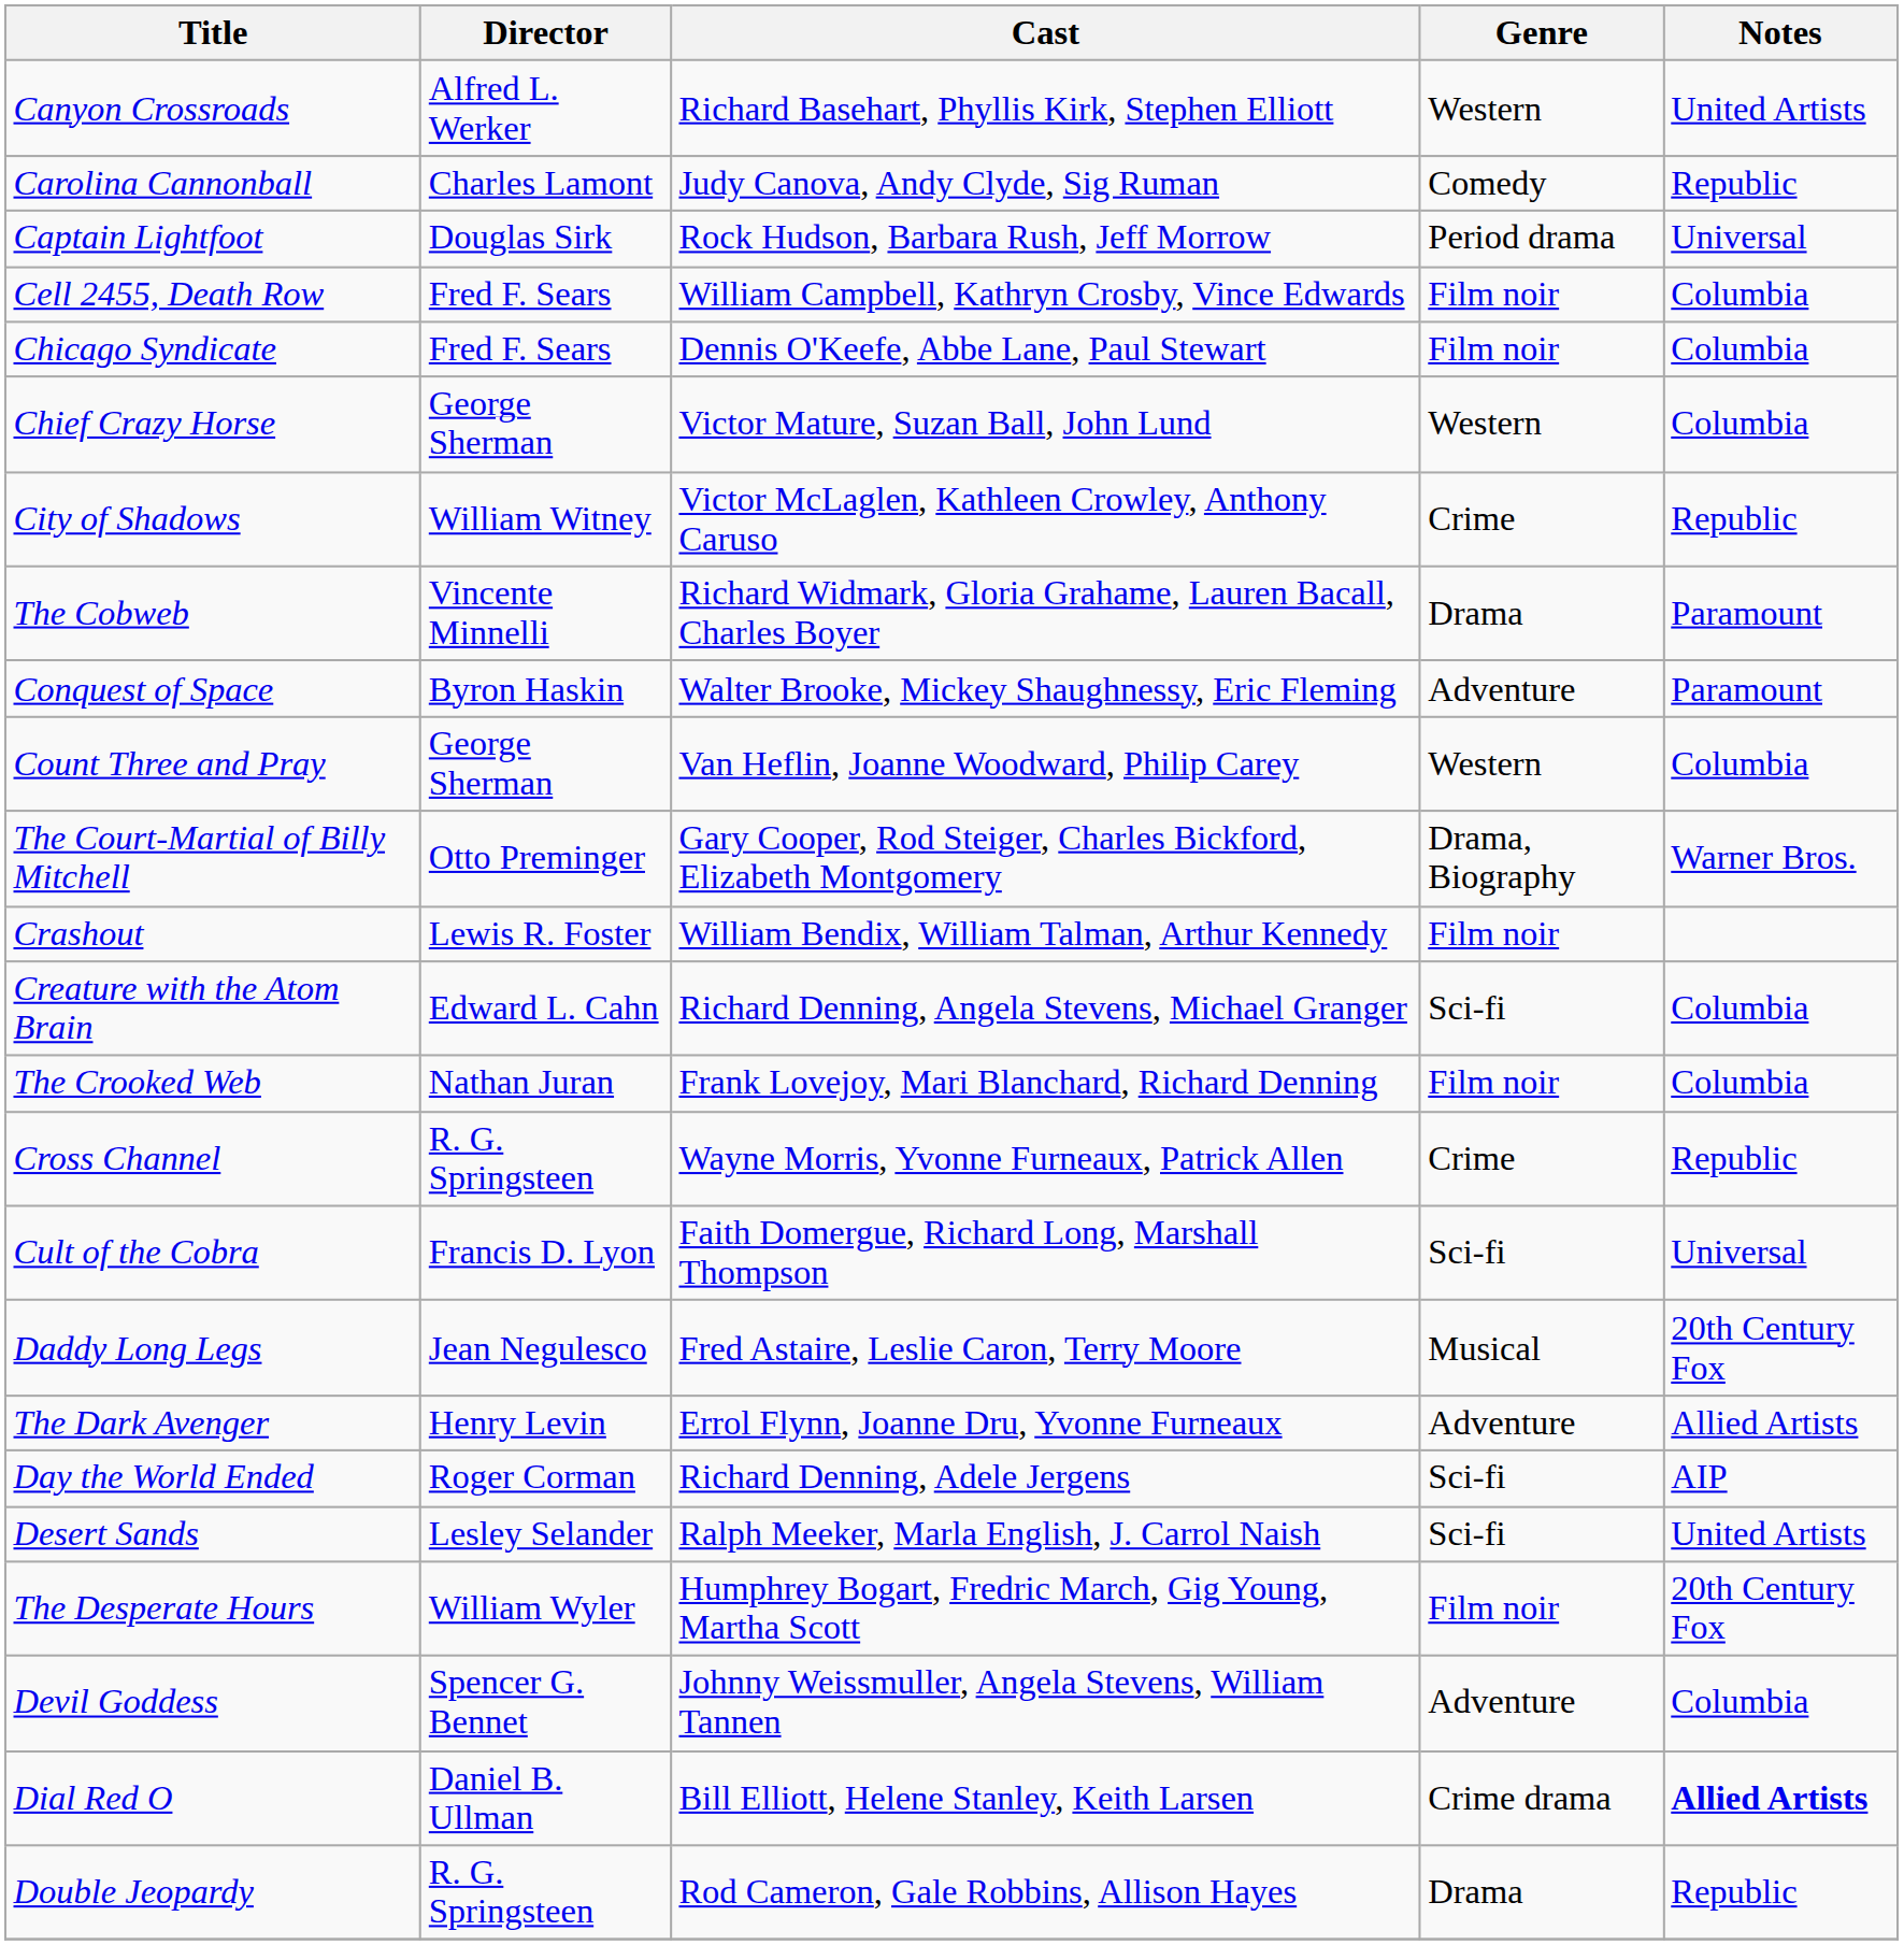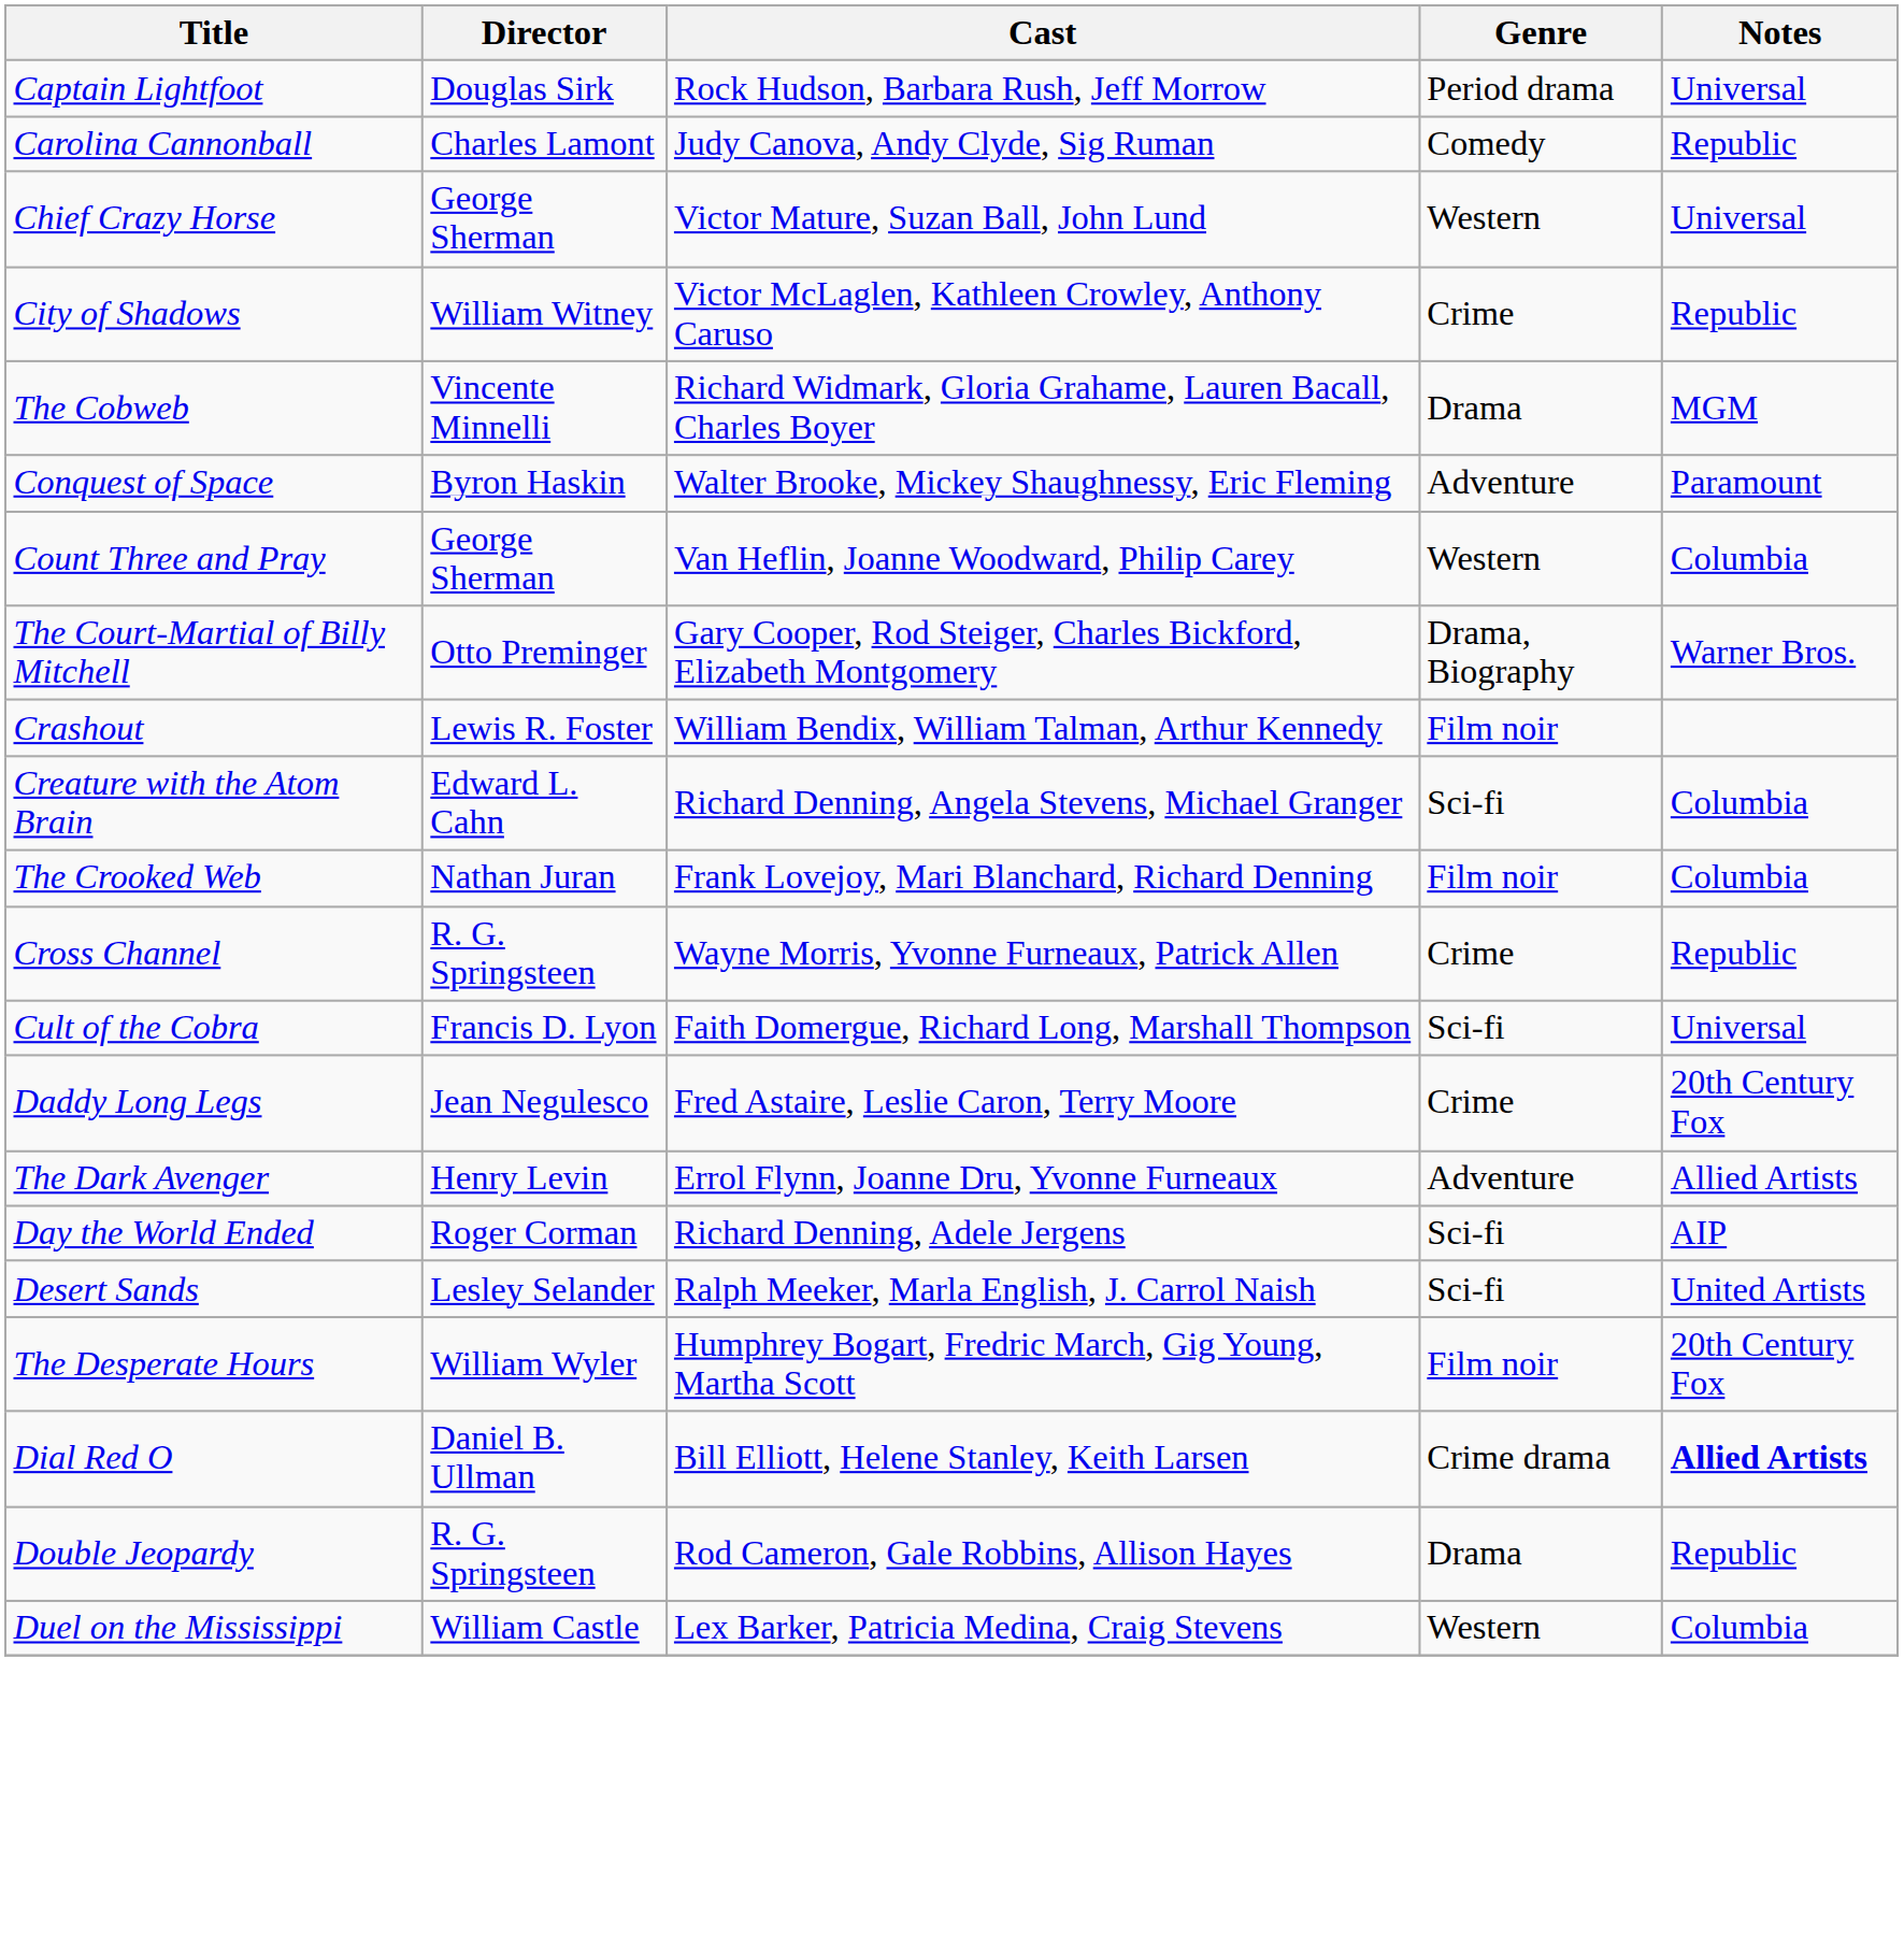 <table class="wikitable sortable">
 <tr>
 <th>Title</th>
 <th>Director</th>
 <th>Cast</th>
 <th>Genre</th>
 <th>Notes</th>
 </tr>
 <tr>
-<td><em><a href='#'>Canyon Crossroads</a></em></td>
-<td><a href='#'>Alfred L. Werker</a></td>
-<td><a href='#'>Richard Basehart</a>, <a href='#'>Phyllis Kirk</a>, <a href='#'>Stephen Elliott</a></td>
-<td>Western</td>
-<td><a href='#'>United Artists</a></td>
+<td><em><a href='#'>Captain Lightfoot</a></em></td>
+<td><a href='#'>Douglas Sirk</a></td>
+<td><a href='#'>Rock Hudson</a>, <a href='#'>Barbara Rush</a>, <a href='#'>Jeff Morrow</a></td>
+<td>Period drama</td>
+<td><a href='#'>Universal</a></td>
 </tr>
 <tr>
 <td><em><a href='#'>Carolina Cannonball</a></em></td>
 <td><a href='#'>Charles Lamont</a></td>
 <td><a href='#'>Judy Canova</a>, <a href='#'>Andy Clyde</a>, <a href='#'>Sig Ruman</a></td>
 <td>Comedy</td>
 <td><a href='#'>Republic</a></td>
 </tr>
 <tr>
-<td><em><a href='#'>Captain Lightfoot</a></em></td>
-<td><a href='#'>Douglas Sirk</a></td>
-<td><a href='#'>Rock Hudson</a>, <a href='#'>Barbara Rush</a>, <a href='#'>Jeff Morrow</a></td>
-<td>Period drama</td>
-<td><a href='#'>Universal</a></td>
-</tr>
-<tr>
-<td><em><a href='#'>Cell 2455, Death Row</a></em></td>
-<td><a href='#'>Fred F. Sears</a></td>
-<td><a href='#'>William Campbell</a>, <a href='#'>Kathryn Crosby</a>, <a href='#'>Vince Edwards</a></td>
-<td><a href='#'>Film noir</a></td>
-<td><a href='#'>Columbia</a></td>
-</tr>
-<tr>
-<td><em><a href='#'>Chicago Syndicate</a></em></td>
-<td><a href='#'>Fred F. Sears</a></td>
-<td><a href='#'>Dennis O'Keefe</a>, <a href='#'>Abbe Lane</a>, <a href='#'>Paul Stewart</a></td>
-<td><a href='#'>Film noir</a></td>
-<td><a href='#'>Columbia</a></td>
-</tr>
-<tr>
 <td><em><a href='#'>Chief Crazy Horse</a></em></td>
 <td><a href='#'>George Sherman</a></td>
 <td><a href='#'>Victor Mature</a>, <a href='#'>Suzan Ball</a>, <a href='#'>John Lund</a></td>
 <td>Western</td>
-<td><a href='#'>Columbia</a></td>
+<td><a href='#'>Universal</a></td>
 </tr>
 <tr>
 <td><em><a href='#'>City of Shadows</a></em></td>
 <td><a href='#'>William Witney</a></td>
 <td><a href='#'>Victor McLaglen</a>, <a href='#'>Kathleen Crowley</a>, <a href='#'>Anthony Caruso</a></td>
 <td>Crime</td>
 <td><a href='#'>Republic</a></td>
 </tr>
 <tr>
 <td><em><a href='#'>The Cobweb</a></em></td>
 <td><a href='#'>Vincente Minnelli</a></td>
 <td><a href='#'>Richard Widmark</a>, <a href='#'>Gloria Grahame</a>, <a href='#'>Lauren Bacall</a>, <a href='#'>Charles Boyer</a></td>
 <td>Drama</td>
-<td><a href='#'>Paramount</a></td>
+<td><a href='#'>MGM</a></td>
 </tr>
 <tr>
 <td><em><a href='#'>Conquest of Space</a></em></td>
 <td><a href='#'>Byron Haskin</a></td>
 <td><a href='#'>Walter Brooke</a>, <a href='#'>Mickey Shaughnessy</a>, <a href='#'>Eric Fleming</a></td>
 <td>Adventure</td>
 <td><a href='#'>Paramount</a></td>
 </tr>
 <tr>
 <td><em><a href='#'>Count Three and Pray</a></em></td>
 <td><a href='#'>George Sherman</a></td>
 <td><a href='#'>Van Heflin</a>, <a href='#'>Joanne Woodward</a>, <a href='#'>Philip Carey</a></td>
 <td>Western</td>
 <td><a href='#'>Columbia</a></td>
 </tr>
 <tr>
 <td><em><a href='#'>The Court-Martial of Billy Mitchell</a></em></td>
 <td><a href='#'>Otto Preminger</a></td>
 <td><a href='#'>Gary Cooper</a>, <a href='#'>Rod Steiger</a>, <a href='#'>Charles Bickford</a>, <a href='#'>Elizabeth Montgomery</a></td>
 <td>Drama, Biography</td>
 <td><a href='#'>Warner Bros.</a></td>
 </tr>
 <tr>
 <td><em><a href='#'>Crashout</a></em></td>
 <td><a href='#'>Lewis R. Foster</a></td>
 <td><a href='#'>William Bendix</a>, <a href='#'>William Talman</a>, <a href='#'>Arthur Kennedy</a></td>
 <td><a href='#'>Film noir</a></td>
 <td></td>
 </tr>
 <tr>
 <td><em><a href='#'>Creature with the Atom Brain</a></em></td>
 <td><a href='#'>Edward L. Cahn</a></td>
 <td><a href='#'>Richard Denning</a>, <a href='#'>Angela Stevens</a>, <a href='#'>Michael Granger</a></td>
 <td>Sci-fi</td>
 <td><a href='#'>Columbia</a></td>
 </tr>
 <tr>
 <td><em><a href='#'>The Crooked Web</a></em></td>
 <td><a href='#'>Nathan Juran</a></td>
 <td><a href='#'>Frank Lovejoy</a>, <a href='#'>Mari Blanchard</a>, <a href='#'>Richard Denning</a></td>
 <td><a href='#'>Film noir</a></td>
 <td><a href='#'>Columbia</a></td>
 </tr>
 <tr>
 <td><em><a href='#'>Cross Channel</a></em></td>
 <td><a href='#'>R. G. Springsteen</a></td>
 <td><a href='#'>Wayne Morris</a>, <a href='#'>Yvonne Furneaux</a>, <a href='#'>Patrick Allen</a></td>
 <td>Crime</td>
 <td><a href='#'>Republic</a></td>
 </tr>
 <tr>
 <td><em><a href='#'>Cult of the Cobra</a></em></td>
 <td><a href='#'>Francis D. Lyon</a></td>
 <td><a href='#'>Faith Domergue</a>, <a href='#'>Richard Long</a>, <a href='#'>Marshall Thompson</a></td>
 <td>Sci-fi</td>
 <td><a href='#'>Universal</a></td>
 </tr>
 <tr>
 <td><em><a href='#'>Daddy Long Legs</a></em></td>
 <td><a href='#'>Jean Negulesco</a></td>
 <td><a href='#'>Fred Astaire</a>, <a href='#'>Leslie Caron</a>, <a href='#'>Terry Moore</a></td>
-<td>Musical</td>
+<td>Crime</td>
 <td><a href='#'>20th Century Fox</a></td>
 </tr>
 <tr>
 <td><em><a href='#'>The Dark Avenger</a></em></td>
 <td><a href='#'>Henry Levin</a></td>
 <td><a href='#'>Errol Flynn</a>, <a href='#'>Joanne Dru</a>, <a href='#'>Yvonne Furneaux</a></td>
 <td>Adventure</td>
 <td><a href='#'>Allied Artists</a></td>
 </tr>
 <tr>
 <td><em><a href='#'>Day the World Ended</a></em></td>
 <td><a href='#'>Roger Corman</a></td>
 <td><a href='#'>Richard Denning</a>, <a href='#'>Adele Jergens</a></td>
 <td>Sci-fi</td>
 <td><a href='#'>AIP</a></td>
 </tr>
 <tr>
 <td><em><a href='#'>Desert Sands</a></em></td>
 <td><a href='#'>Lesley Selander</a></td>
 <td><a href='#'>Ralph Meeker</a>, <a href='#'>Marla English</a>, <a href='#'>J. Carrol Naish</a></td>
 <td>Sci-fi</td>
 <td><a href='#'>United Artists</a></td>
 </tr>
 <tr>
 <td><em><a href='#'>The Desperate Hours</a></em></td>
 <td><a href='#'>William Wyler</a></td>
 <td><a href='#'>Humphrey Bogart</a>, <a href='#'>Fredric March</a>, <a href='#'>Gig Young</a>, <a href='#'>Martha Scott</a></td>
 <td><a href='#'>Film noir</a></td>
 <td><a href='#'>20th Century Fox</a></td>
 </tr>
 <tr>
-<td><em><a href='#'>Devil Goddess</a></em></td>
-<td><a href='#'>Spencer G. Bennet</a></td>
-<td><a href='#'>Johnny Weissmuller</a>, <a href='#'>Angela Stevens</a>, <a href='#'>William Tannen</a></td>
-<td>Adventure</td>
-<td><a href='#'>Columbia</a></td>
-</tr>
-<tr>
 <td><em><a href='#'>Dial Red O</a></em></td>
 <td><a href='#'>Daniel B. Ullman</a></td>
 <td><a href='#'>Bill Elliott</a>, <a href='#'>Helene Stanley</a>, <a href='#'>Keith Larsen</a></td>
 <td>Crime drama</td>
 <td><strong><a href='#'>Allied Artists</a></strong></td>
 </tr>
 <tr>
 <td><em><a href='#'>Double Jeopardy</a></em></td>
 <td><a href='#'>R. G. Springsteen</a></td>
 <td><a href='#'>Rod Cameron</a>, <a href='#'>Gale Robbins</a>, <a href='#'>Allison Hayes</a></td>
 <td>Drama</td>
 <td><a href='#'>Republic</a></td>
 </tr>
 <tr>
+<td><em><a href='#'>Duel on the Mississippi</a></em></td>
+<td><a href='#'>William Castle</a></td>
+<td><a href='#'>Lex Barker</a>, <a href='#'>Patricia Medina</a>, <a href='#'>Craig Stevens</a></td>
+<td>Western</td>
+<td><a href='#'>Columbia</a></td>
+</tr>
+<tr>
 </tr>
 </table>
